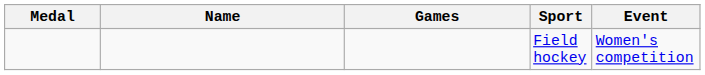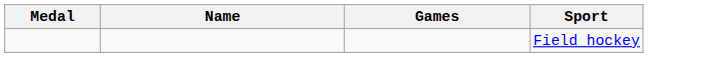 <table class="wikitable sortable">
 <tr>
 <th style="width:6em">Medal</th>
 <th style="width:16em">Name</th>
 <th style="width:12em">Games</th>
 <th>Sport</th>
-<th>Event</th>
 </tr>
 <tr>
 <td></td>
 <td><br></td>
 <td></td>
 <td> <a href='#'>Field hockey</a></td>
-<td><a href='#'>Women's competition</a></td>
 </tr>
 </table>
